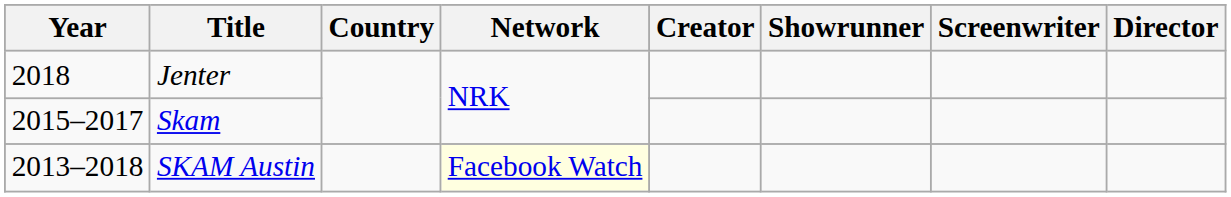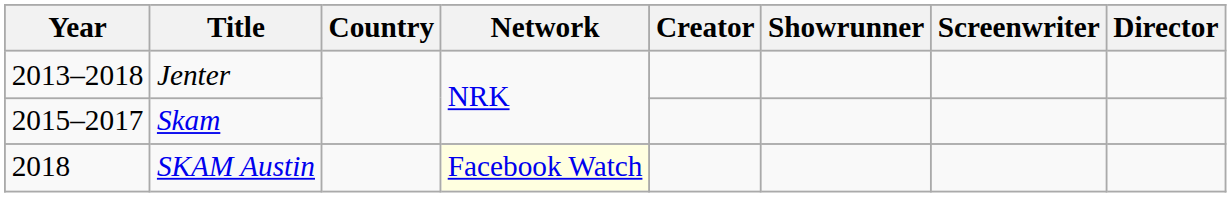 <table class="wikitable">
 <tr>
 <th>Year</th>
 <th>Title</th>
 <th>Country</th>
 <th>Network</th>
 <th>Creator</th>
 <th>Showrunner</th>
 <th>Screenwriter</th>
 <th>Director</th>
 </tr>
 <tr>
-<td>2018</td>
+<td>2013–2018</td>
 <td><em>Jenter</em></td>
 <td rowspan=2></td>
 <td rowspan=2><a href='#'>NRK</a></td>
 <td></td>
 <td></td>
 <td></td>
 <td></td>
 </tr>
 <tr>
 <td>2015–2017</td>
 <td><em><a href='#'>Skam</a></em></td>
 <td></td>
 <td></td>
 <td></td>
 <td></td>
 </tr>
 <tr>
-<td>2013–2018</td>
+<td>2018</td>
 <td><em><a href='#'>SKAM Austin</a></em></td>
 <td></td>
 <td style="background: lightyellow;"><a href='#'>Facebook Watch</a></td>
 <td></td>
 <td></td>
 <td></td>
 <td></td>
 </tr>
 </table>
